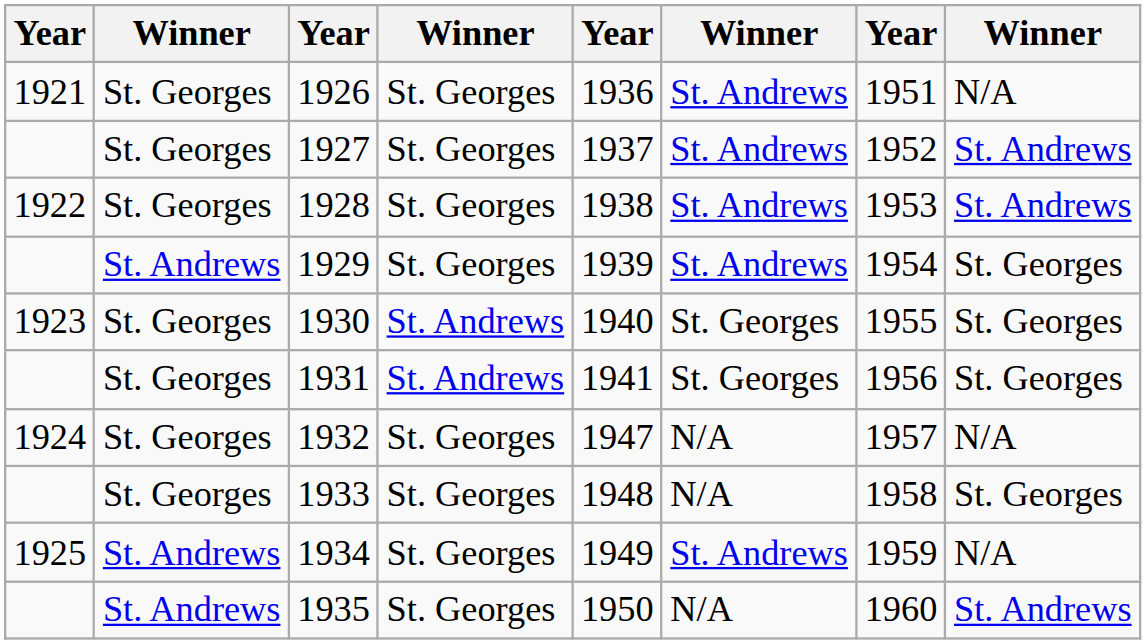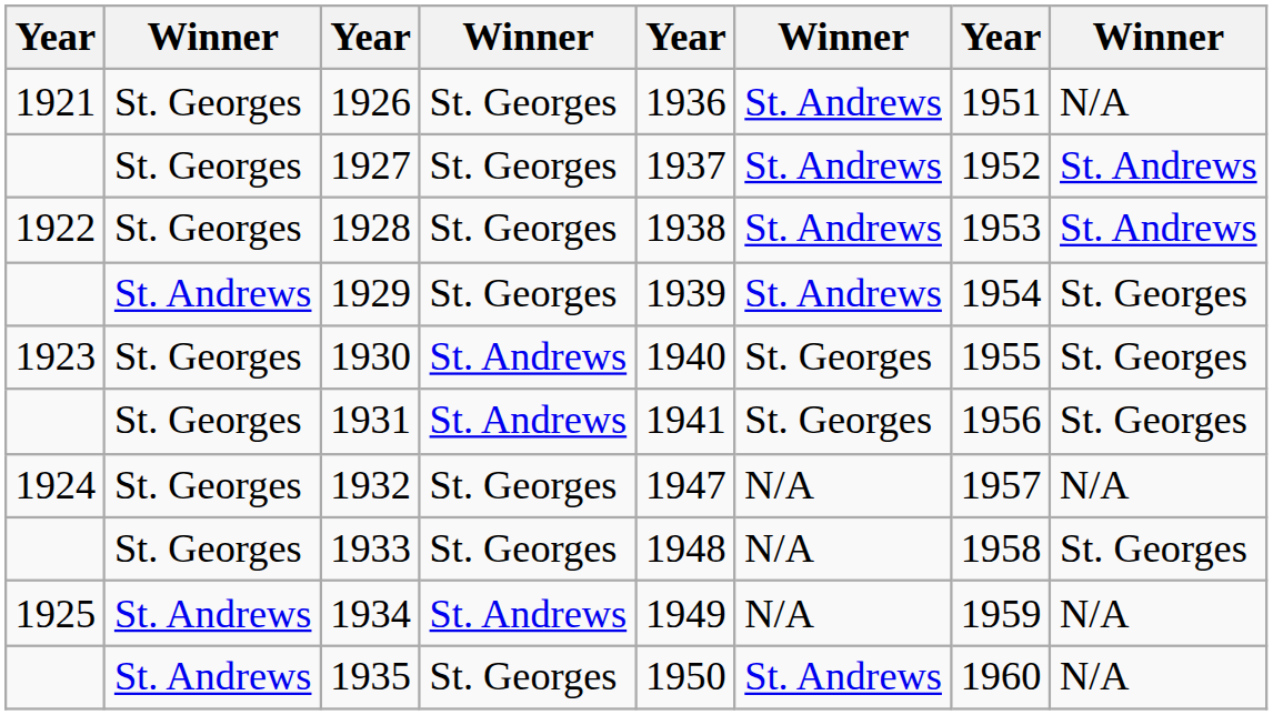 <table class="wikitable">
 <tr>
 <th>Year</th>
 <th>Winner</th>
 <th>Year</th>
 <th>Winner</th>
 <th>Year</th>
 <th>Winner</th>
 <th>Year</th>
 <th>Winner</th>
 </tr>
 <tr>
 <td>1921</td>
 <td>St. Georges</td>
 <td>1926</td>
 <td>St. Georges</td>
 <td>1936</td>
 <td><a href='#'>St. Andrews</a></td>
 <td>1951</td>
 <td>N/A</td>
 </tr>
 <tr>
 <td></td>
 <td>St. Georges</td>
 <td>1927</td>
 <td>St. Georges</td>
 <td>1937</td>
 <td><a href='#'>St. Andrews</a></td>
 <td>1952</td>
 <td><a href='#'>St. Andrews</a></td>
 </tr>
 <tr>
 <td>1922</td>
 <td>St. Georges</td>
 <td>1928</td>
 <td>St. Georges</td>
 <td>1938</td>
 <td><a href='#'>St. Andrews</a></td>
 <td>1953</td>
 <td><a href='#'>St. Andrews</a></td>
 </tr>
 <tr>
 <td></td>
 <td><a href='#'>St. Andrews</a></td>
 <td>1929</td>
 <td>St. Georges</td>
 <td>1939</td>
 <td><a href='#'>St. Andrews</a></td>
 <td>1954</td>
 <td>St. Georges</td>
 </tr>
 <tr>
 <td>1923</td>
 <td>St. Georges</td>
 <td>1930</td>
 <td><a href='#'>St. Andrews</a></td>
 <td>1940</td>
 <td>St. Georges</td>
 <td>1955</td>
 <td>St. Georges</td>
 </tr>
 <tr>
 <td></td>
 <td>St. Georges</td>
 <td>1931</td>
 <td><a href='#'>St. Andrews</a></td>
 <td>1941</td>
 <td>St. Georges</td>
 <td>1956</td>
 <td>St. Georges</td>
 </tr>
 <tr>
 <td>1924</td>
 <td>St. Georges</td>
 <td>1932</td>
 <td>St. Georges</td>
 <td>1947</td>
 <td>N/A</td>
 <td>1957</td>
 <td>N/A</td>
 </tr>
 <tr>
 <td></td>
 <td>St. Georges</td>
 <td>1933</td>
 <td>St. Georges</td>
 <td>1948</td>
 <td>N/A</td>
 <td>1958</td>
 <td>St. Georges</td>
 </tr>
 <tr>
 <td>1925</td>
 <td><a href='#'>St. Andrews</a></td>
 <td>1934</td>
-<td>St. Georges</td>
+<td><a href='#'>St. Andrews</a></td>
 <td>1949</td>
-<td><a href='#'>St. Andrews</a></td>
+<td>N/A</td>
 <td>1959</td>
 <td>N/A</td>
 </tr>
 <tr>
 <td></td>
 <td><a href='#'>St. Andrews</a></td>
 <td>1935</td>
 <td>St. Georges</td>
 <td>1950</td>
+<td><a href='#'>St. Andrews</a></td>
+<td>1960</td>
 <td>N/A</td>
-<td>1960</td>
-<td><a href='#'>St. Andrews</a></td>
 </tr>
 </table>
